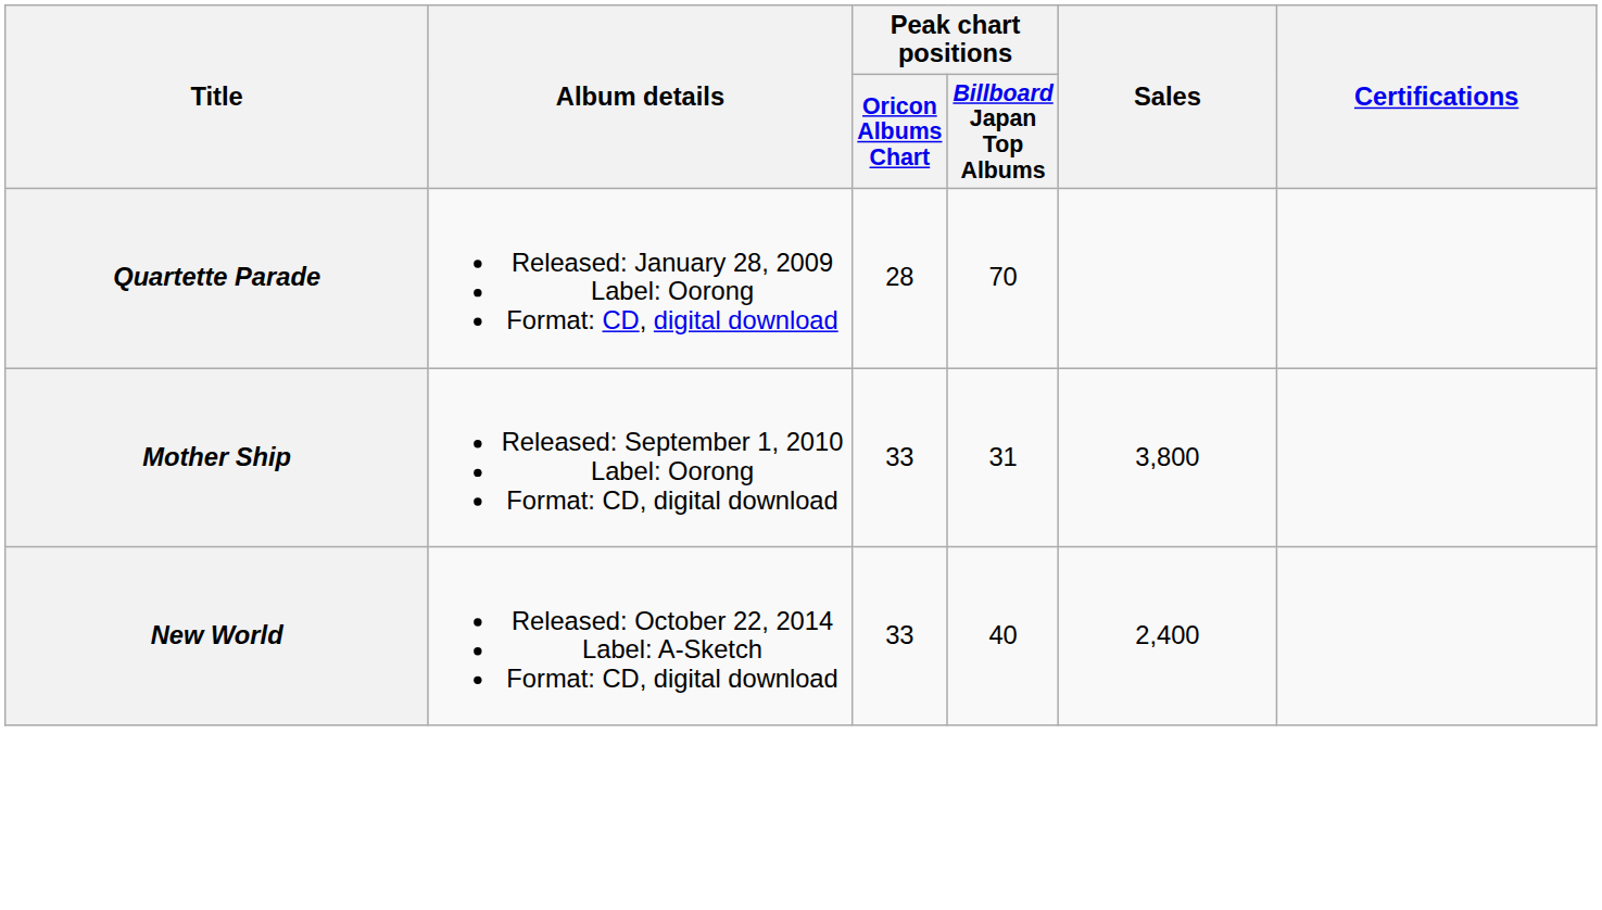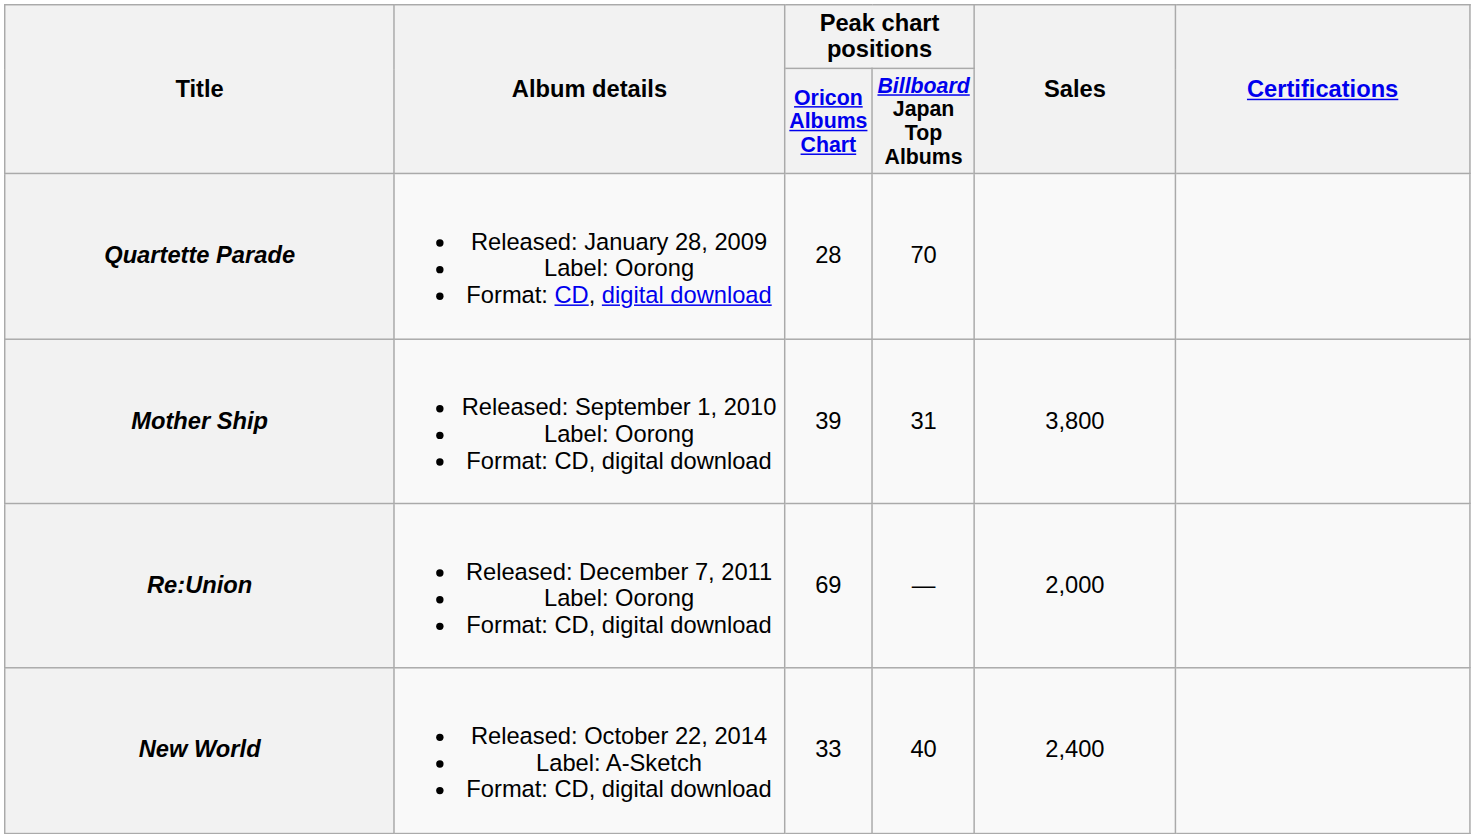 <table class="wikitable plainrowheaders" style="text-align:center;" border="1">
 <tr>
 <th scope="col" rowspan="2" style="width:16em;">Title</th>
 <th scope="col" rowspan="2" style="width:16em;">Album details</th>
 <th scope="col" colspan="2">Peak chart positions</th>
 <th scope="col" rowspan="2" style="width:8em;">Sales</th>
 <th scope="col" rowspan="2" style="width:12em;"><a href='#'>Certifications</a></th>
 </tr>
 <tr>
 <th scope="col" style="width:2.2em;font-size:90%;"><a href='#'>Oricon Albums Chart</a><br></th>
 <th scope="col" style="width:2.2em;font-size:90%;"><em><a href='#'>Billboard</a></em> Japan Top Albums<br></th>
 </tr>
 <tr>
 <th scope="row"><em>Quartette Parade</em></th>
 <td><br><ul><li>Released: January 28, 2009</li><li>Label: Oorong</li><li>Format: <a href='#'>CD</a>, <a href='#'>digital download</a></li></ul></td>
 <td>28</td>
 <td>70</td>
 <td></td>
 <td></td>
 </tr>
 <tr>
 <th scope="row"><em>Mother Ship</em></th>
 <td><br><ul><li>Released: September 1, 2010</li><li>Label: Oorong</li><li>Format: CD, digital download</li></ul></td>
-<td>33</td>
+<td>39</td>
 <td>31</td>
 <td>3,800</td>
+<td></td>
+</tr>
+<tr>
+<th scope="row"><em>Re:Union</em></th>
+<td><br><ul><li>Released: December 7, 2011</li><li>Label: Oorong</li><li>Format: CD, digital download</li></ul></td>
+<td>69</td>
+<td>—</td>
+<td>2,000</td>
 <td></td>
 </tr>
 <tr>
 <th scope="row"><em>New World</em></th>
 <td><br><ul><li>Released: October 22, 2014</li><li>Label: A-Sketch</li><li>Format: CD, digital download</li></ul></td>
 <td>33</td>
 <td>40</td>
 <td>2,400</td>
 <td></td>
 </tr>
 </table>
